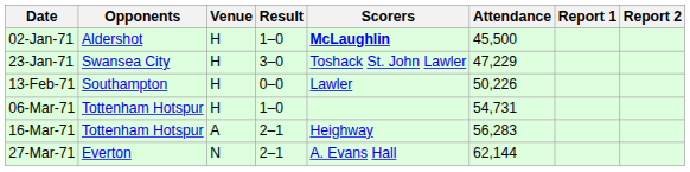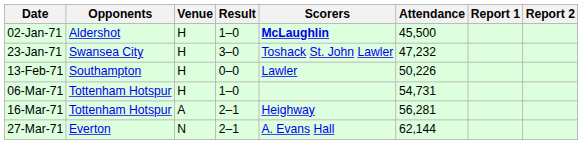 <table class=wikitable>
 <tr>
 <th>Date</th>
 <th>Opponents</th>
 <th>Venue</th>
 <th>Result</th>
 <th>Scorers</th>
 <th>Attendance</th>
 <th>Report 1</th>
 <th>Report 2</th>
 </tr>
 <tr bgcolor="#ddffdd">
 <td>02-Jan-71</td>
 <td><a href='#'>Aldershot</a></td>
 <td>H</td>
 <td>1–0</td>
 <td><strong><a href='#'>McLaughlin</a> </strong></td>
 <td>45,500</td>
 <td></td>
 <td></td>
 </tr>
 <tr bgcolor="#ddffdd">
 <td>23-Jan-71</td>
 <td><a href='#'>Swansea City</a></td>
 <td>H</td>
 <td>3–0</td>
 <td><a href='#'>Toshack</a>  <a href='#'>St. John</a>  <a href='#'>Lawler</a> </td>
-<td>47,229</td>
+<td>47,232</td>
 <td></td>
 <td></td>
 </tr>
 <tr bgcolor="#ddffdd">
 <td>13-Feb-71</td>
 <td><a href='#'>Southampton</a></td>
 <td>H</td>
 <td>0–0</td>
 <td><a href='#'>Lawler</a> </td>
 <td>50,226</td>
 <td></td>
 <td></td>
 </tr>
 <tr bgcolor="#ddffdd">
 <td>06-Mar-71</td>
 <td><a href='#'>Tottenham Hotspur</a></td>
 <td>H</td>
 <td>1–0</td>
 <td></td>
 <td>54,731</td>
 <td></td>
 <td></td>
 </tr>
 <tr bgcolor="#ddffdd">
 <td>16-Mar-71</td>
 <td><a href='#'>Tottenham Hotspur</a></td>
 <td>A</td>
 <td>2–1</td>
 <td><a href='#'>Heighway</a> </td>
-<td>56,283</td>
+<td>56,281</td>
 <td></td>
 <td></td>
 </tr>
 <tr bgcolor="#ddffdd">
 <td>27-Mar-71</td>
 <td><a href='#'>Everton</a></td>
 <td>N</td>
 <td>2–1</td>
 <td><a href='#'>A. Evans</a>  <a href='#'>Hall</a> </td>
 <td>62,144</td>
 <td></td>
 <td></td>
 </tr>
 </table>
